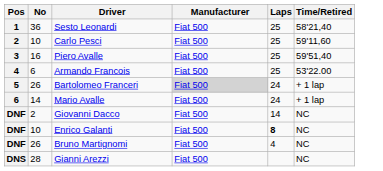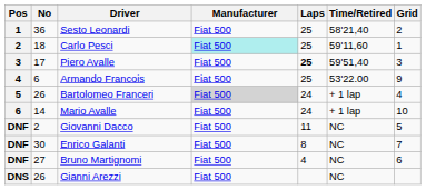 <table class="wikitable" style="font-size: 95%;">
 <tr>
 <th style="width:32px;">Pos</th>
 <th style="width:32px;">No</th>
 <th style="width:190px;">Driver</th>
 <th style="width:150px;">Manufacturer</th>
 <th style="width:32px;">Laps</th>
 <th style="width:84px;">Time/Retired</th>
+<th style="width:32px;">Grid</th>
 </tr>
 <tr>
 <th>1</th>
 <td>36</td>
 <td> <a href='#'>Sesto Leonardi</a></td>
 <td><a href='#'>Fiat 500</a></td>
 <td>25</td>
 <td>58'21,40</td>
+<td>2</td>
 </tr>
 <tr>
 <th>2</th>
-<td>10</td>
+<td>18</td>
 <td> <a href='#'>Carlo Pesci</a></td>
-<td><a href='#'>Fiat 500</a></td>
+<td style="background: paleturquoise;"><a href='#'>Fiat 500</a></td>
 <td>25</td>
 <td>59'11,60</td>
+<td>1</td>
 </tr>
 <tr>
 <th>3</th>
-<td>16</td>
+<td>17</td>
 <td> <a href='#'>Piero Avalle</a></td>
 <td><a href='#'>Fiat 500</a></td>
-<td>25</td>
+<td><strong>25</strong></td>
 <td>59'51,40</td>
+<td>3</td>
 </tr>
 <tr>
 <th>4</th>
 <td>6</td>
 <td> <a href='#'>Armando Francois</a></td>
 <td><a href='#'>Fiat 500</a></td>
 <td>25</td>
 <td>53'22.00</td>
+<td>9</td>
 </tr>
 <tr>
 <th>5</th>
 <td>26</td>
 <td> <a href='#'>Bartolomeo Franceri</a></td>
 <td style="background: lightgrey;"><a href='#'>Fiat 500</a></td>
 <td>24</td>
 <td>+ 1 lap</td>
+<td>4</td>
 </tr>
 <tr>
 <th>6</th>
 <td>14</td>
 <td> <a href='#'>Mario Avalle</a></td>
 <td><a href='#'>Fiat 500</a></td>
 <td>24</td>
 <td>+ 1 lap</td>
+<td>10</td>
 </tr>
 <tr>
 <th>DNF</th>
 <td>2</td>
 <td> <a href='#'>Giovanni Dacco</a></td>
 <td><a href='#'>Fiat 500</a></td>
-<td>14</td>
+<td>11</td>
 <td>NC</td>
+<td>5</td>
 </tr>
 <tr>
 <th>DNF</th>
-<td>10</td>
+<td>30</td>
 <td> <a href='#'>Enrico Galanti</a></td>
 <td><a href='#'>Fiat 500</a></td>
-<td><strong>8</strong></td>
+<td>8</td>
 <td>NC</td>
+<td>7</td>
 </tr>
 <tr>
 <th>DNF</th>
-<td>26</td>
+<td>27</td>
 <td> <a href='#'>Bruno Martignomi</a></td>
 <td><a href='#'>Fiat 500</a></td>
 <td>4</td>
 <td>NC</td>
+<td>6</td>
 </tr>
 <tr>
 <th>DNS</th>
-<td>28</td>
+<td>26</td>
 <td> <a href='#'>Gianni Arezzi</a></td>
 <td><a href='#'>Fiat 500</a></td>
 <td></td>
 <td>NC</td>
+<td></td>
 </tr>
 </table>
